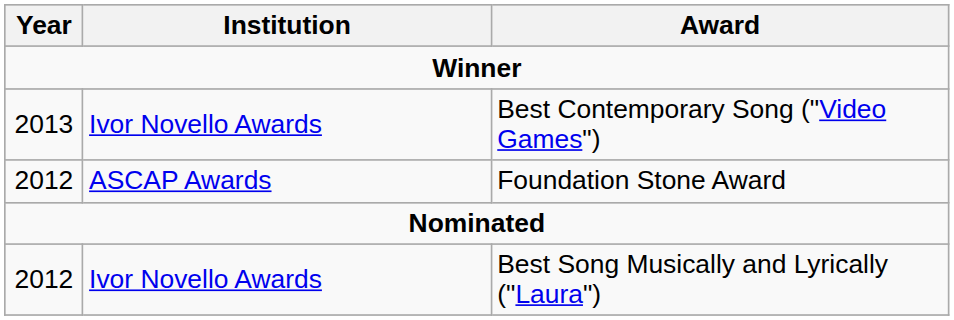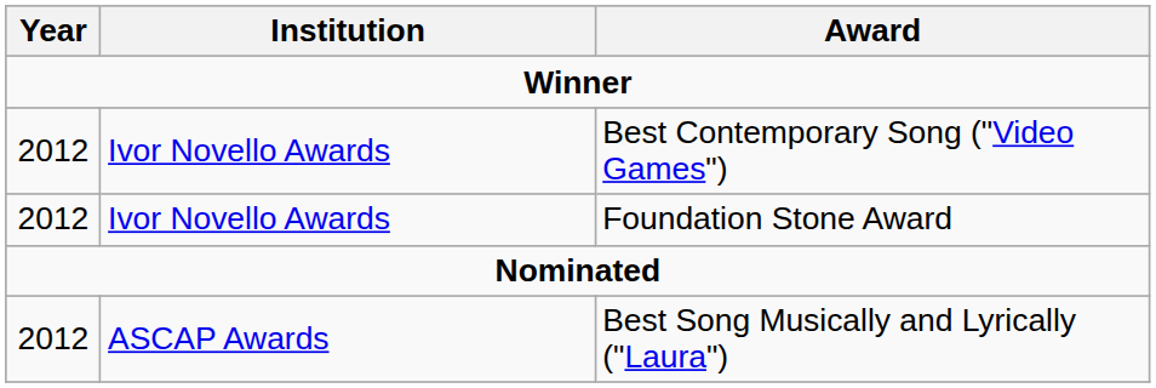 <table class=wikitable>
 <tr>
 <th style="width:40px;">Year</th>
 <th style="width:240px;">Institution</th>
 <th style="width:270px;">Award</th>
 </tr>
 <tr>
 <td colspan=3 style="text-align:center;"><strong>Winner</strong></td>
 </tr>
 <tr>
-<td style="text-align:center;">2013</td>
+<td style="text-align:center;">2012</td>
 <td align="left"><a href='#'>Ivor Novello Awards</a></td>
 <td align="left">Best Contemporary Song ("<a href='#'>Video Games</a>")</td>
 </tr>
 <tr>
 <td style="text-align:center;">2012</td>
-<td align="left"><a href='#'>ASCAP Awards</a></td>
+<td align="left"><a href='#'>Ivor Novello Awards</a></td>
 <td align="left">Foundation Stone Award</td>
 </tr>
 <tr>
 <td colspan="3" style="text-align:center;"><strong>Nominated</strong></td>
 </tr>
 <tr>
 <td style="text-align:center;">2012</td>
-<td align="left"><a href='#'>Ivor Novello Awards</a></td>
+<td align="left"><a href='#'>ASCAP Awards</a></td>
 <td align="left">Best Song Musically and Lyrically ("<a href='#'>Laura</a>")</td>
 </tr>
 </table>
